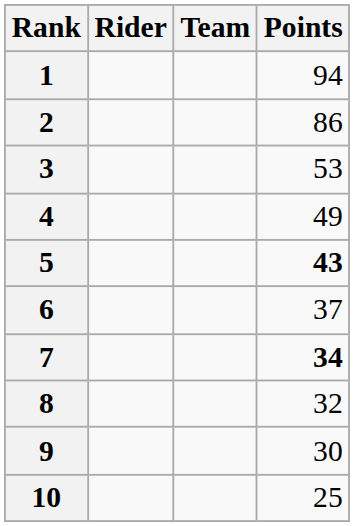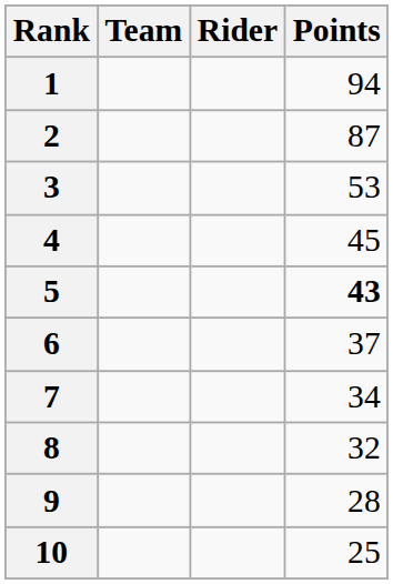 <table class="wikitable" margin-bottom:0;">
 <tr>
 <th scope="col">Rank</th>
+<th scope="col">Team</th>
 <th scope="col">Rider</th>
-<th scope="col">Team</th>
 <th scope="col">Points</th>
 </tr>
 <tr>
 <th scope="row">1</th>
+<td></td>
 <td> </td>
-<td></td>
 <td align="right">94</td>
 </tr>
 <tr>
 <th scope="row">2</th>
 <td></td>
 <td></td>
-<td align="right">86</td>
+<td align="right">87</td>
 </tr>
 <tr>
 <th scope="row">3</th>
 <td></td>
 <td></td>
 <td align="right">53</td>
 </tr>
 <tr>
 <th scope="row">4</th>
 <td></td>
 <td></td>
-<td align="right">49</td>
+<td align="right">45</td>
 </tr>
 <tr>
 <th scope="row">5</th>
 <td></td>
 <td></td>
 <td align="right"><strong>43</strong></td>
 </tr>
 <tr>
 <th scope="row">6</th>
 <td></td>
 <td></td>
 <td align="right">37</td>
 </tr>
 <tr>
 <th scope="row">7</th>
 <td></td>
 <td></td>
-<td align="right"><strong>34</strong></td>
+<td align="right">34</td>
 </tr>
 <tr>
 <th scope="row">8</th>
 <td></td>
 <td></td>
 <td align="right">32</td>
 </tr>
 <tr>
 <th scope="row">9</th>
 <td></td>
 <td></td>
-<td align="right">30</td>
+<td align="right">28</td>
 </tr>
 <tr>
 <th scope="row">10</th>
+<td></td>
 <td> </td>
-<td></td>
 <td align="right">25</td>
 </tr>
 </table>
